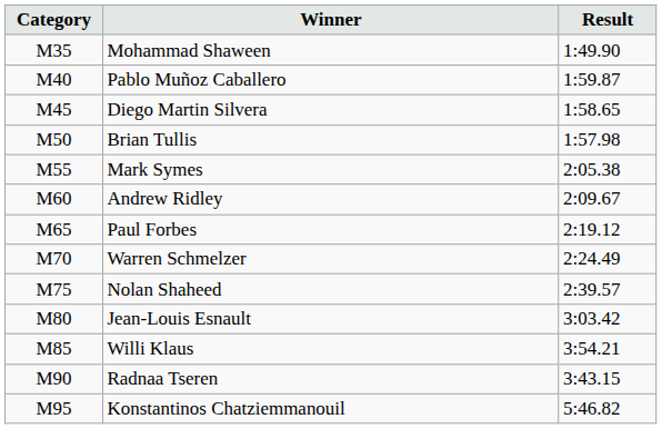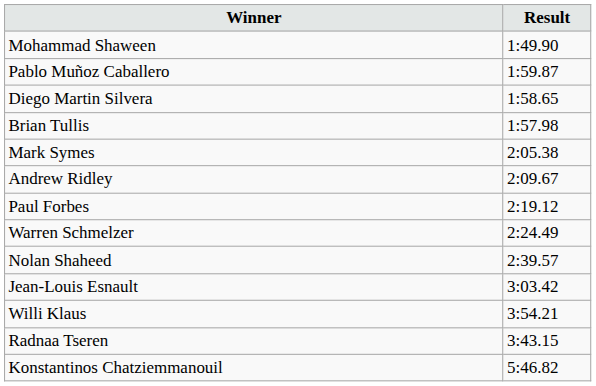 <table class="wikitable" width=35%>
 <tr>
-<td width=15% align="center" bgcolor=#E3E7E6><strong>Category</strong></td>
 <td align="center" bgcolor=#E3E7E6> <strong>Winner</strong></td>
 <td width=15% align="center" bgcolor=#E3E7E6><strong>Result</strong></td>
 </tr>
 <tr>
-<td align="center">M35</td>
 <td> Mohammad Shaween</td>
 <td>1:49.90</td>
 </tr>
 <tr>
-<td align="center">M40</td>
 <td> Pablo Muñoz Caballero</td>
 <td>1:59.87</td>
 </tr>
 <tr>
-<td align="center">M45</td>
 <td> Diego Martin Silvera</td>
 <td>1:58.65</td>
 </tr>
 <tr>
-<td align="center">M50</td>
 <td> Brian Tullis</td>
 <td>1:57.98</td>
 </tr>
 <tr>
-<td align="center">M55</td>
 <td> Mark Symes</td>
 <td>2:05.38</td>
 </tr>
 <tr>
-<td align="center">M60</td>
 <td> Andrew Ridley</td>
 <td>2:09.67</td>
 </tr>
 <tr>
-<td align="center">M65</td>
 <td> Paul Forbes</td>
 <td>2:19.12</td>
 </tr>
 <tr>
-<td align="center">M70</td>
 <td> Warren Schmelzer</td>
 <td>2:24.49</td>
 </tr>
 <tr>
-<td align="center">M75</td>
 <td> Nolan Shaheed</td>
 <td>2:39.57</td>
 </tr>
 <tr>
-<td align="center">M80</td>
 <td> Jean-Louis Esnault</td>
 <td>3:03.42</td>
 </tr>
 <tr>
-<td align="center">M85</td>
 <td> Willi Klaus</td>
 <td>3:54.21</td>
 </tr>
 <tr>
-<td align="center">M90</td>
 <td> Radnaa Tseren</td>
 <td>3:43.15</td>
 </tr>
 <tr>
-<td align="center">M95</td>
 <td> Konstantinos Chatziemmanouil</td>
 <td>5:46.82</td>
 </tr>
 </table>
